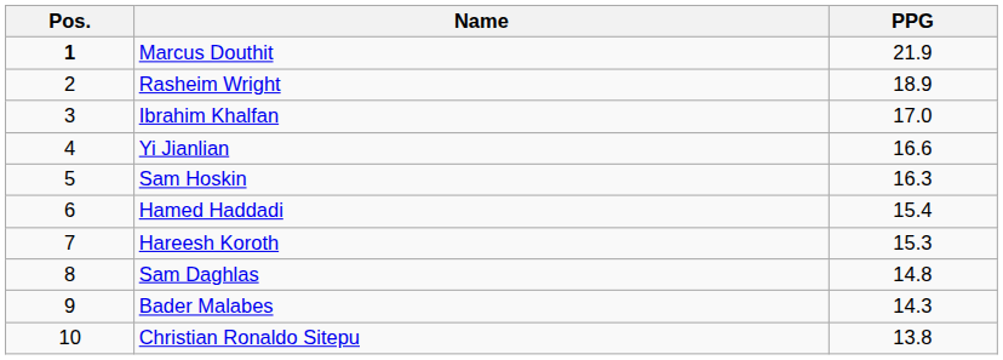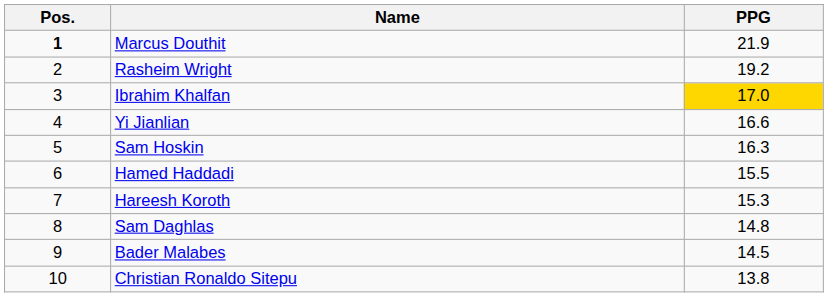 <table class=wikitable width="90%">
 <tr>
 <th width="13%">Pos.</th>
 <th width="70%">Name</th>
 <th width="17%">PPG</th>
 </tr>
 <tr>
 <td align=center><strong>1</strong></td>
 <td> <a href='#'>Marcus Douthit</a></td>
 <td align=center>21.9</td>
 </tr>
 <tr>
 <td align=center>2</td>
 <td> <a href='#'>Rasheim Wright</a></td>
-<td align=center>18.9</td>
+<td align=center>19.2</td>
 </tr>
 <tr>
 <td align=center>3</td>
 <td> <a href='#'>Ibrahim Khalfan</a></td>
-<td align=center>17.0</td>
+<td align=center style="background: gold;">17.0</td>
 </tr>
 <tr>
 <td align=center>4</td>
 <td> <a href='#'>Yi Jianlian</a></td>
 <td align=center>16.6</td>
 </tr>
 <tr>
 <td align=center>5</td>
 <td> <a href='#'>Sam Hoskin</a></td>
 <td align=center>16.3</td>
 </tr>
 <tr>
 <td align=center>6</td>
 <td> <a href='#'>Hamed Haddadi</a></td>
-<td align=center>15.4</td>
+<td align=center>15.5</td>
 </tr>
 <tr>
 <td align=center>7</td>
 <td> <a href='#'>Hareesh Koroth</a></td>
 <td align=center>15.3</td>
 </tr>
 <tr>
 <td align=center>8</td>
 <td> <a href='#'>Sam Daghlas</a></td>
 <td align=center>14.8</td>
 </tr>
 <tr>
 <td align=center>9</td>
 <td> <a href='#'>Bader Malabes</a></td>
-<td align=center>14.3</td>
+<td align=center>14.5</td>
 </tr>
 <tr>
 <td align=center>10</td>
 <td> <a href='#'>Christian Ronaldo Sitepu</a></td>
 <td align=center>13.8</td>
 </tr>
 </table>
